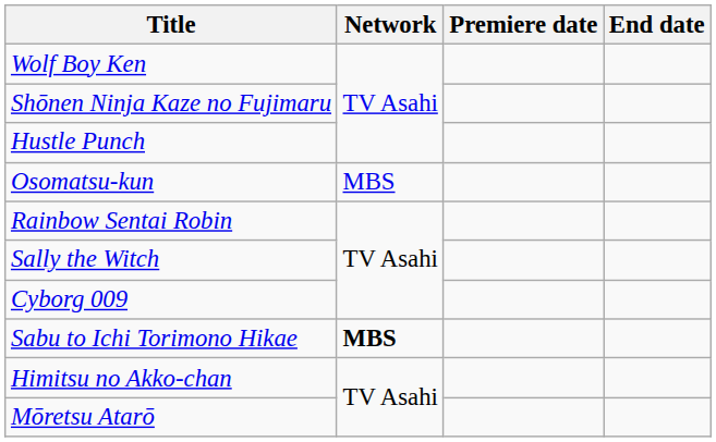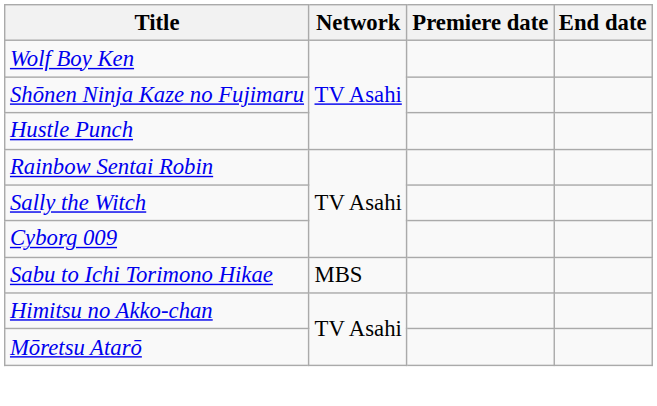 <table class="wikitable sortable">
 <tr>
 <th>Title</th>
 <th>Network</th>
 <th>Premiere date</th>
 <th>End date</th>
 </tr>
 <tr>
 <td><em><a href='#'>Wolf Boy Ken</a></em></td>
 <td rowspan="3"><a href='#'>TV Asahi</a></td>
 <td></td>
 <td></td>
 </tr>
 <tr>
 <td><em><a href='#'>Shōnen Ninja Kaze no Fujimaru</a></em></td>
 <td></td>
 <td></td>
 </tr>
 <tr>
 <td><em><a href='#'>Hustle Punch</a></em></td>
 <td></td>
 <td></td>
 </tr>
 <tr>
-<td><em><a href='#'>Osomatsu-kun</a></em></td>
-<td><a href='#'>MBS</a></td>
-<td></td>
-<td></td>
-</tr>
-<tr>
 <td><em><a href='#'>Rainbow Sentai Robin</a></em></td>
 <td rowspan="3">TV Asahi</td>
 <td></td>
 <td></td>
 </tr>
 <tr>
 <td><em><a href='#'>Sally the Witch</a></em></td>
 <td></td>
 <td></td>
 </tr>
 <tr>
 <td><em><a href='#'>Cyborg 009</a></em></td>
 <td></td>
 <td></td>
 </tr>
 <tr>
 <td><em><a href='#'>Sabu to Ichi Torimono Hikae</a></em></td>
-<td><strong>MBS</strong></td>
+<td>MBS</td>
 <td></td>
 <td></td>
 </tr>
 <tr>
 <td><em><a href='#'>Himitsu no Akko-chan</a></em></td>
 <td rowspan="2">TV Asahi</td>
 <td></td>
 <td></td>
 </tr>
 <tr>
 <td><em><a href='#'>Mōretsu Atarō</a></em></td>
 <td></td>
 <td></td>
 </tr>
 </table>
